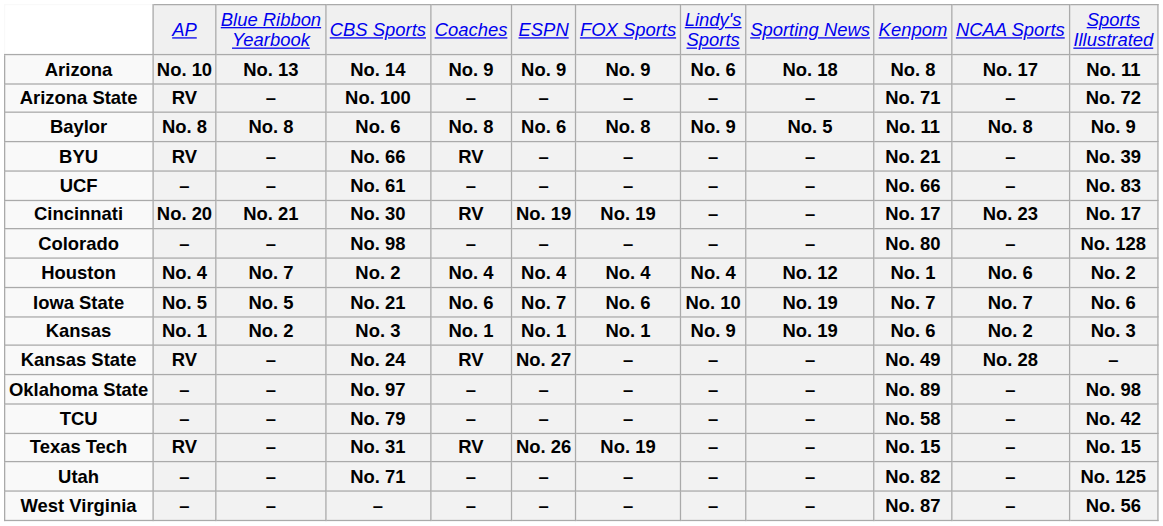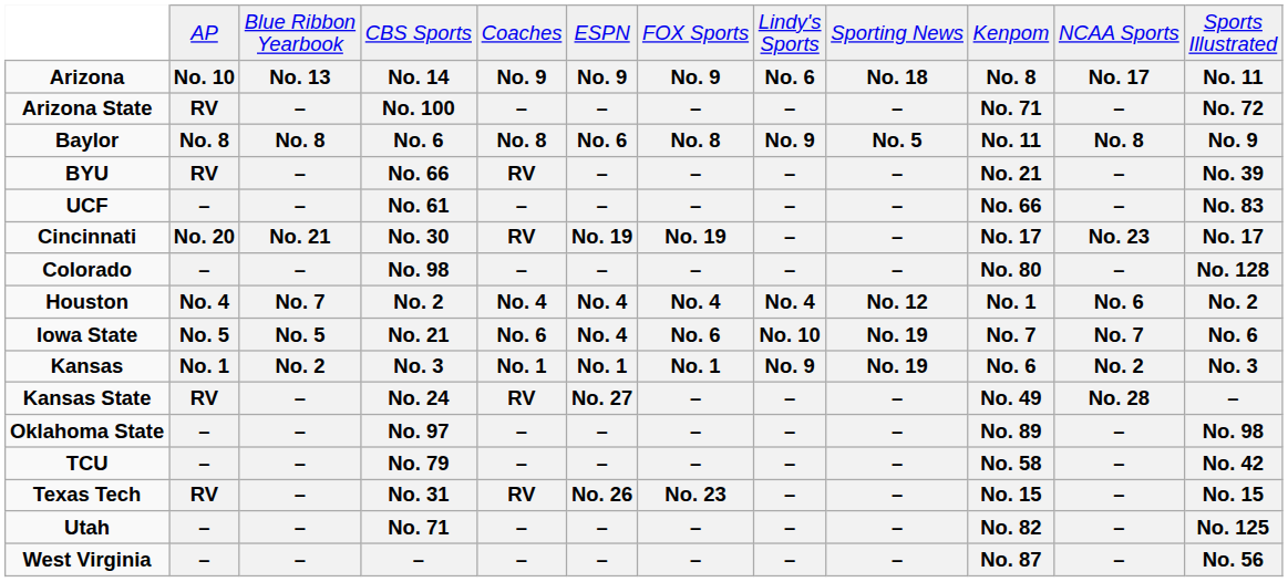 <table class="wikitable" style="white-space:nowrap; font-size:90%;">
 <tr>
 <td style="background:white; border-top-style:hidden; border-left-style:hidden;"></td>
 <td align="center" style="background:#f0f0f0;"><em><a href='#'>AP</a></em></td>
 <td align="center" style="background:#f0f0f0;"><em><a href='#'>Blue Ribbon<br>Yearbook</a></em></td>
 <td align="center" style="background:#f0f0f0;"><em><a href='#'>CBS Sports</a></em></td>
 <td align="center" style="background:#f0f0f0;"><em><a href='#'>Coaches</a></em></td>
 <td align="center" style="background:#f0f0f0;"><em><a href='#'>ESPN</a></em></td>
 <td align="center" style="background:#f0f0f0;"><em><a href='#'>FOX Sports</a></em></td>
 <td align="center" style="background:#f0f0f0;"><em><a href='#'>Lindy's<br>Sports</a></em></td>
 <td align="center" style="background:#f0f0f0;"><em><a href='#'>Sporting News</a></em></td>
 <td align="center" style="background:#f0f0f0;"><em><a href='#'>Kenpom</a></em></td>
 <td align="center" style="background:#f0f0f0;"><em><a href='#'>NCAA Sports</a></em></td>
 <td align="center" style="background:#f0f0f0;"><em><a href='#'>Sports<br>Illustrated</a></em></td>
 </tr>
 <tr style="text-align:center;">
 <td><strong>Arizona</strong></td>
 <th>No. 10</th>
 <th>No. 13</th>
 <th>No. 14</th>
 <th>No. 9</th>
 <th>No. 9</th>
 <th>No. 9</th>
 <th>No. 6</th>
 <th>No. 18</th>
 <th>No. 8</th>
 <th>No. 17</th>
 <th>No. 11</th>
 </tr>
 <tr style="text-align:center;">
 <td><strong>Arizona State</strong></td>
 <th>RV</th>
 <th>–</th>
 <th>No. 100</th>
 <th>–</th>
 <th>–</th>
 <th>–</th>
 <th>–</th>
 <th>–</th>
 <th>No. 71</th>
 <th>–</th>
 <th>No. 72</th>
 </tr>
 <tr style="text-align:center;">
 <td><strong>Baylor</strong></td>
 <th>No. 8</th>
 <th>No. 8</th>
 <th>No. 6</th>
 <th>No. 8</th>
 <th>No. 6</th>
 <th>No. 8</th>
 <th>No. 9</th>
 <th>No. 5</th>
 <th>No. 11</th>
 <th>No. 8</th>
 <th>No. 9</th>
 </tr>
 <tr style="text-align:center;">
 <td><strong>BYU</strong></td>
 <th>RV</th>
 <th>–</th>
 <th>No. 66</th>
 <th>RV</th>
 <th>–</th>
 <th>–</th>
 <th>–</th>
 <th>–</th>
 <th>No. 21</th>
 <th>–</th>
 <th>No. 39</th>
 </tr>
 <tr style="text-align:center;">
 <td><strong>UCF</strong></td>
 <th>–</th>
 <th>–</th>
 <th>No. 61</th>
 <th>–</th>
 <th>–</th>
 <th>–</th>
 <th>–</th>
 <th>–</th>
 <th>No. 66</th>
 <th>–</th>
 <th>No. 83</th>
 </tr>
 <tr style="text-align:center;">
 <td><strong>Cincinnati</strong></td>
 <th>No. 20</th>
 <th>No. 21</th>
 <th>No. 30</th>
 <th>RV</th>
 <th>No. 19</th>
 <th>No. 19</th>
 <th>–</th>
 <th>–</th>
 <th>No. 17</th>
 <th>No. 23</th>
 <th>No. 17</th>
 </tr>
 <tr style="text-align:center;">
 <td><strong>Colorado</strong></td>
 <th>–</th>
 <th>–</th>
 <th>No. 98</th>
 <th>–</th>
 <th>–</th>
 <th>–</th>
 <th>–</th>
 <th>–</th>
 <th>No. 80</th>
 <th>–</th>
 <th>No. 128</th>
 </tr>
 <tr style="text-align:center;">
 <td><strong>Houston</strong></td>
 <th>No. 4</th>
 <th>No. 7</th>
 <th>No. 2</th>
 <th>No. 4</th>
 <th>No. 4</th>
 <th>No. 4</th>
 <th>No. 4</th>
 <th>No. 12</th>
 <th>No. 1</th>
 <th>No. 6</th>
 <th>No. 2</th>
 </tr>
 <tr style="text-align:center;">
 <td><strong>Iowa State</strong></td>
 <th>No. 5</th>
 <th>No. 5</th>
 <th>No. 21</th>
 <th>No. 6</th>
-<th>No. 7</th>
+<th>No. 4</th>
 <th>No. 6</th>
 <th>No. 10</th>
 <th>No. 19</th>
 <th>No. 7</th>
 <th>No. 7</th>
 <th>No. 6</th>
 </tr>
 <tr style="text-align:center;">
 <td><strong>Kansas</strong></td>
 <th>No. 1</th>
 <th>No. 2</th>
 <th>No. 3</th>
 <th>No. 1</th>
 <th>No. 1</th>
 <th>No. 1</th>
 <th>No. 9</th>
 <th>No. 19</th>
 <th>No. 6</th>
 <th>No. 2</th>
 <th>No. 3</th>
 </tr>
 <tr style="text-align:center;">
 <td><strong>Kansas State</strong></td>
 <th>RV</th>
 <th>–</th>
 <th>No. 24</th>
 <th>RV</th>
 <th>No. 27</th>
 <th>–</th>
 <th>–</th>
 <th>–</th>
 <th>No. 49</th>
 <th>No. 28</th>
 <th>–</th>
 </tr>
 <tr style="text-align:center;">
 <td><strong>Oklahoma State</strong></td>
 <th>–</th>
 <th>–</th>
 <th>No. 97</th>
 <th>–</th>
 <th>–</th>
 <th>–</th>
 <th>–</th>
 <th>–</th>
 <th>No. 89</th>
 <th>–</th>
 <th>No. 98</th>
 </tr>
 <tr style="text-align:center;">
 <td><strong>TCU</strong></td>
 <th>–</th>
 <th>–</th>
 <th>No. 79</th>
 <th>–</th>
 <th>–</th>
 <th>–</th>
 <th>–</th>
 <th>–</th>
 <th>No. 58</th>
 <th>–</th>
 <th>No. 42</th>
 </tr>
 <tr style="text-align:center;">
 <td><strong>Texas Tech</strong></td>
 <th>RV</th>
 <th>–</th>
 <th>No. 31</th>
 <th>RV</th>
 <th>No. 26</th>
-<th>No. 19</th>
+<th>No. 23</th>
 <th>–</th>
 <th>–</th>
 <th>No. 15</th>
 <th>–</th>
 <th>No. 15</th>
 </tr>
 <tr style="text-align:center;">
 <td><strong>Utah</strong></td>
 <th>–</th>
 <th>–</th>
 <th>No. 71</th>
 <th>–</th>
 <th>–</th>
 <th>–</th>
 <th>–</th>
 <th>–</th>
 <th>No. 82</th>
 <th>–</th>
 <th>No. 125</th>
 </tr>
 <tr style="text-align:center;">
 <td><strong>West Virginia</strong></td>
 <th>–</th>
 <th>–</th>
 <th>–</th>
 <th>–</th>
 <th>–</th>
 <th>–</th>
 <th>–</th>
 <th>–</th>
 <th>No. 87</th>
 <th>–</th>
 <th>No. 56</th>
 </tr>
 </table>
